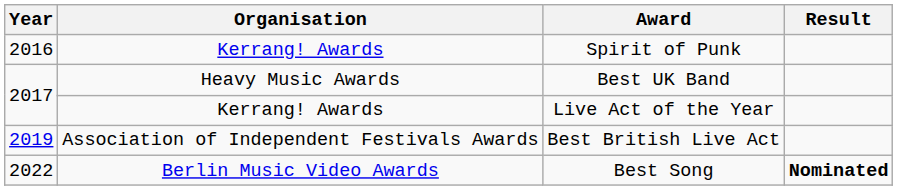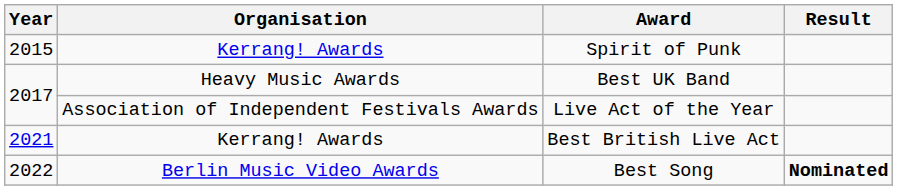 <table class="wikitable plainrowheaders" style="text-align:center;">
 <tr>
 <th>Year</th>
 <th>Organisation</th>
 <th>Award</th>
 <th>Result</th>
 </tr>
 <tr>
-<td>2016</td>
+<td>2015</td>
 <td><a href='#'>Kerrang! Awards</a></td>
 <td>Spirit of Punk</td>
 <td></td>
 </tr>
 <tr>
 <td rowspan="2">2017</td>
 <td>Heavy Music Awards</td>
 <td>Best UK Band</td>
 <td></td>
 </tr>
 <tr>
-<td>Kerrang! Awards</td>
+<td>Association of Independent Festivals Awards</td>
 <td>Live Act of the Year</td>
 <td></td>
 </tr>
 <tr>
-<td><a href='#'>2019</a></td>
-<td>Association of Independent Festivals Awards</td>
+<td><a href='#'>2021</a></td>
+<td>Kerrang! Awards</td>
 <td>Best British Live Act</td>
 <td></td>
 </tr>
 <tr>
 <td>2022</td>
 <td><a href='#'>Berlin Music Video Awards</a></td>
 <td>Best Song</td>
 <td><strong>Nominated</strong></td>
 </tr>
 </table>
